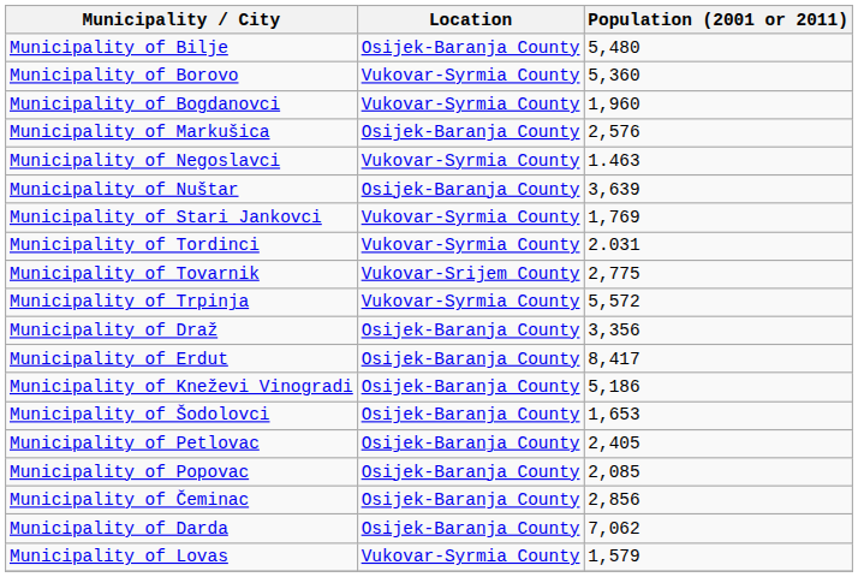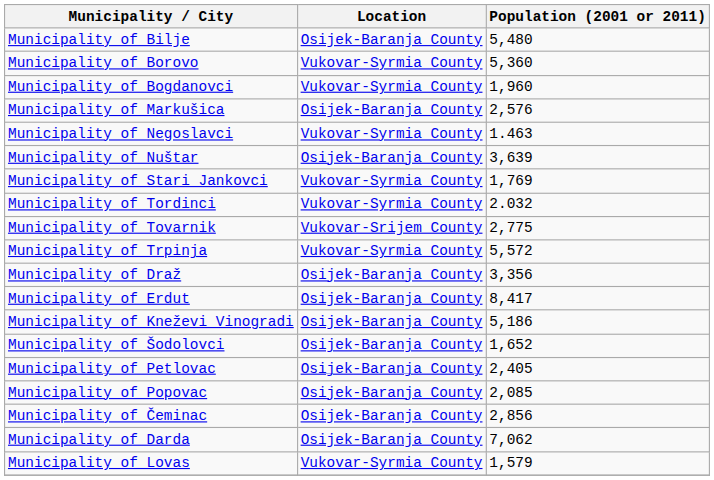 <table class="wikitable">
 <tr>
 <th>Municipality / City</th>
 <th>Location</th>
 <th>Population (2001 or 2011)</th>
 </tr>
 <tr>
 <td><a href='#'>Municipality of Bilje</a></td>
 <td><a href='#'>Osijek-Baranja County</a></td>
 <td>5,480</td>
 </tr>
 <tr>
 <td><a href='#'>Municipality of Borovo</a></td>
 <td><a href='#'>Vukovar-Syrmia County</a></td>
 <td>5,360</td>
 </tr>
 <tr>
 <td><a href='#'>Municipality of Bogdanovci</a></td>
 <td><a href='#'>Vukovar-Syrmia County</a></td>
 <td>1,960</td>
 </tr>
 <tr>
 <td><a href='#'>Municipality of Markušica</a></td>
 <td><a href='#'>Osijek-Baranja County</a></td>
 <td>2,576</td>
 </tr>
 <tr>
 <td><a href='#'>Municipality of Negoslavci</a></td>
 <td><a href='#'>Vukovar-Syrmia County</a></td>
 <td>1.463</td>
 </tr>
 <tr>
 <td><a href='#'>Municipality of Nuštar</a></td>
 <td><a href='#'>Osijek-Baranja County</a></td>
 <td>3,639</td>
 </tr>
 <tr>
 <td><a href='#'>Municipality of Stari Jankovci</a></td>
 <td><a href='#'>Vukovar-Syrmia County</a></td>
 <td>1,769</td>
 </tr>
 <tr>
 <td><a href='#'>Municipality of Tordinci</a></td>
 <td><a href='#'>Vukovar-Syrmia County</a></td>
-<td>2.031</td>
+<td>2.032</td>
 </tr>
 <tr>
 <td><a href='#'>Municipality of Tovarnik</a></td>
 <td><a href='#'>Vukovar-Srijem County</a></td>
 <td>2,775</td>
 </tr>
 <tr>
 <td><a href='#'>Municipality of Trpinja</a></td>
 <td><a href='#'>Vukovar-Syrmia County</a></td>
 <td>5,572</td>
 </tr>
 <tr>
 <td><a href='#'>Municipality of Draž</a></td>
 <td><a href='#'>Osijek-Baranja County</a></td>
 <td>3,356</td>
 </tr>
 <tr>
 <td><a href='#'>Municipality of Erdut</a></td>
 <td><a href='#'>Osijek-Baranja County</a></td>
 <td>8,417</td>
 </tr>
 <tr>
 <td><a href='#'>Municipality of Kneževi Vinogradi</a></td>
 <td><a href='#'>Osijek-Baranja County</a></td>
 <td>5,186</td>
 </tr>
 <tr>
 <td><a href='#'>Municipality of Šodolovci</a></td>
 <td><a href='#'>Osijek-Baranja County</a></td>
-<td>1,653</td>
+<td>1,652</td>
 </tr>
 <tr>
 <td><a href='#'>Municipality of Petlovac</a></td>
 <td><a href='#'>Osijek-Baranja County</a></td>
 <td>2,405</td>
 </tr>
 <tr>
 <td><a href='#'>Municipality of Popovac</a></td>
 <td><a href='#'>Osijek-Baranja County</a></td>
 <td>2,085</td>
 </tr>
 <tr>
 <td><a href='#'>Municipality of Čeminac</a></td>
 <td><a href='#'>Osijek-Baranja County</a></td>
 <td>2,856</td>
 </tr>
 <tr>
 <td><a href='#'>Municipality of Darda</a></td>
 <td><a href='#'>Osijek-Baranja County</a></td>
 <td>7,062</td>
 </tr>
 <tr>
 <td><a href='#'>Municipality of Lovas</a></td>
 <td><a href='#'>Vukovar-Syrmia County</a></td>
 <td>1,579</td>
 </tr>
 <tr>
 </tr>
 </table>
